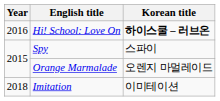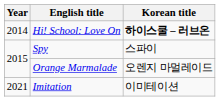 <table class="wikitable plainrowheaders">
 <tr>
 <th scope="col">Year</th>
 <th scope="col">English title</th>
 <th scope="col">Korean title</th>
 </tr>
 <tr>
-<td>2016</td>
+<td>2014</td>
 <td><em><a href='#'>Hi! School: Love On</a></em></td>
 <td><strong>하이스쿨 – 러브온</strong></td>
 </tr>
 <tr>
 <td rowspan="2">2015</td>
 <td><em><a href='#'>Spy</a></em></td>
 <td>스파이</td>
 </tr>
 <tr>
 <td><em><a href='#'>Orange Marmalade</a></em></td>
 <td>오렌지 마멀레이드</td>
 </tr>
 <tr>
-<td>2018</td>
+<td>2021</td>
 <td><em><a href='#'>Imitation</a></em></td>
 <td>이미테이션</td>
 </tr>
 </table>
